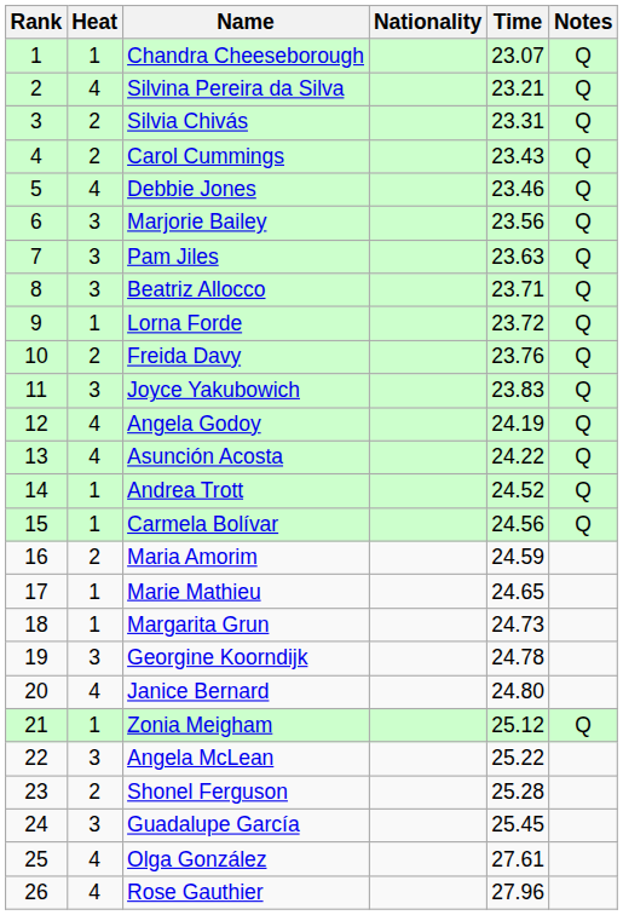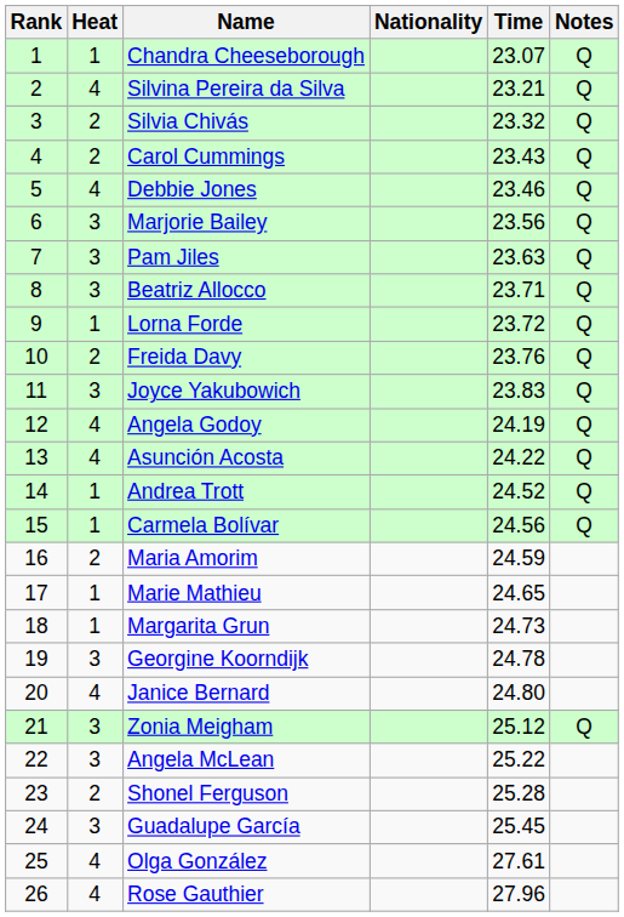 <table class="wikitable sortable" style="text-align:center">
 <tr>
 <th>Rank</th>
 <th>Heat</th>
 <th>Name</th>
 <th>Nationality</th>
 <th>Time</th>
 <th>Notes</th>
 </tr>
 <tr bgcolor=ccffcc>
 <td>1</td>
 <td>1</td>
 <td align=left><a href='#'>Chandra Cheeseborough</a></td>
 <td align=left></td>
 <td>23.07</td>
 <td>Q</td>
 </tr>
 <tr bgcolor=ccffcc>
 <td>2</td>
 <td>4</td>
 <td align=left><a href='#'>Silvina Pereira da Silva</a></td>
 <td align=left></td>
 <td>23.21</td>
 <td>Q</td>
 </tr>
 <tr bgcolor=ccffcc>
 <td>3</td>
 <td>2</td>
 <td align=left><a href='#'>Silvia Chivás</a></td>
 <td align=left></td>
-<td>23.31</td>
+<td>23.32</td>
 <td>Q</td>
 </tr>
 <tr bgcolor=ccffcc>
 <td>4</td>
 <td>2</td>
 <td align=left><a href='#'>Carol Cummings</a></td>
 <td align=left></td>
 <td>23.43</td>
 <td>Q</td>
 </tr>
 <tr bgcolor=ccffcc>
 <td>5</td>
 <td>4</td>
 <td align=left><a href='#'>Debbie Jones</a></td>
 <td align=left></td>
 <td>23.46</td>
 <td>Q</td>
 </tr>
 <tr bgcolor=ccffcc>
 <td>6</td>
 <td>3</td>
 <td align=left><a href='#'>Marjorie Bailey</a></td>
 <td align=left></td>
 <td>23.56</td>
 <td>Q</td>
 </tr>
 <tr bgcolor=ccffcc>
 <td>7</td>
 <td>3</td>
 <td align=left><a href='#'>Pam Jiles</a></td>
 <td align=left></td>
 <td>23.63</td>
 <td>Q</td>
 </tr>
 <tr bgcolor=ccffcc>
 <td>8</td>
 <td>3</td>
 <td align=left><a href='#'>Beatriz Allocco</a></td>
 <td align=left></td>
 <td>23.71</td>
 <td>Q</td>
 </tr>
 <tr bgcolor=ccffcc>
 <td>9</td>
 <td>1</td>
 <td align=left><a href='#'>Lorna Forde</a></td>
 <td align=left></td>
 <td>23.72</td>
 <td>Q</td>
 </tr>
 <tr bgcolor=ccffcc>
 <td>10</td>
 <td>2</td>
 <td align=left><a href='#'>Freida Davy</a></td>
 <td align=left></td>
 <td>23.76</td>
 <td>Q</td>
 </tr>
 <tr bgcolor=ccffcc>
 <td>11</td>
 <td>3</td>
 <td align=left><a href='#'>Joyce Yakubowich</a></td>
 <td align=left></td>
 <td>23.83</td>
 <td>Q</td>
 </tr>
 <tr bgcolor=ccffcc>
 <td>12</td>
 <td>4</td>
 <td align=left><a href='#'>Angela Godoy</a></td>
 <td align=left></td>
 <td>24.19</td>
 <td>Q</td>
 </tr>
 <tr bgcolor=ccffcc>
 <td>13</td>
 <td>4</td>
 <td align=left><a href='#'>Asunción Acosta</a></td>
 <td align=left></td>
 <td>24.22</td>
 <td>Q</td>
 </tr>
 <tr bgcolor=ccffcc>
 <td>14</td>
 <td>1</td>
 <td align=left><a href='#'>Andrea Trott</a></td>
 <td align=left></td>
 <td>24.52</td>
 <td>Q</td>
 </tr>
 <tr bgcolor=ccffcc>
 <td>15</td>
 <td>1</td>
 <td align=left><a href='#'>Carmela Bolívar</a></td>
 <td align=left></td>
 <td>24.56</td>
 <td>Q</td>
 </tr>
 <tr>
 <td>16</td>
 <td>2</td>
 <td align=left><a href='#'>Maria Amorim</a></td>
 <td align=left></td>
 <td>24.59</td>
 <td></td>
 </tr>
 <tr>
 <td>17</td>
 <td>1</td>
 <td align=left><a href='#'>Marie Mathieu</a></td>
 <td align=left></td>
 <td>24.65</td>
 <td></td>
 </tr>
 <tr>
 <td>18</td>
 <td>1</td>
 <td align=left><a href='#'>Margarita Grun</a></td>
 <td align=left></td>
 <td>24.73</td>
 <td></td>
 </tr>
 <tr>
 <td>19</td>
 <td>3</td>
 <td align=left><a href='#'>Georgine Koorndijk</a></td>
 <td align=left></td>
 <td>24.78</td>
 <td></td>
 </tr>
 <tr>
 <td>20</td>
 <td>4</td>
 <td align=left><a href='#'>Janice Bernard</a></td>
 <td align=left></td>
 <td>24.80</td>
 <td></td>
 </tr>
 <tr bgcolor=ccffcc>
 <td>21</td>
-<td>1</td>
+<td>3</td>
 <td align=left><a href='#'>Zonia Meigham</a></td>
 <td align=left></td>
 <td>25.12</td>
 <td>Q</td>
 </tr>
 <tr>
 <td>22</td>
 <td>3</td>
 <td align=left><a href='#'>Angela McLean</a></td>
 <td align=left></td>
 <td>25.22</td>
 <td></td>
 </tr>
 <tr>
 <td>23</td>
 <td>2</td>
 <td align=left><a href='#'>Shonel Ferguson</a></td>
 <td align=left></td>
 <td>25.28</td>
 <td></td>
 </tr>
 <tr>
 <td>24</td>
 <td>3</td>
 <td align=left><a href='#'>Guadalupe García</a></td>
 <td align=left></td>
 <td>25.45</td>
 <td></td>
 </tr>
 <tr>
 <td>25</td>
 <td>4</td>
 <td align=left><a href='#'>Olga González</a></td>
 <td align=left></td>
 <td>27.61</td>
 <td></td>
 </tr>
 <tr>
 <td>26</td>
 <td>4</td>
 <td align=left><a href='#'>Rose Gauthier</a></td>
 <td align=left></td>
 <td>27.96</td>
 <td></td>
 </tr>
 </table>
